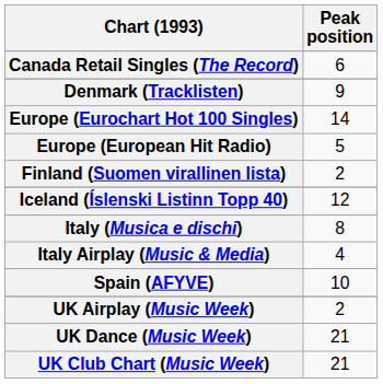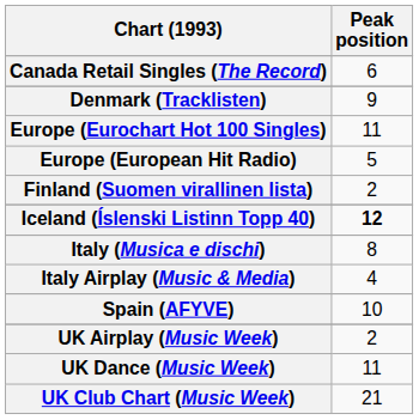 <table class="wikitable sortable plainrowheaders" style="text-align:center">
 <tr>
 <th scope="col">Chart (1993)</th>
 <th scope="col">Peak<br>position</th>
 </tr>
 <tr>
 </tr>
 <tr>
 </tr>
 <tr>
 </tr>
 <tr>
 <th scope="row">Canada Retail Singles (<em><a href='#'>The Record</a></em>)</th>
 <td>6</td>
 </tr>
 <tr>
 </tr>
 <tr>
 </tr>
 <tr>
 <th scope="row">Denmark (<a href='#'>Tracklisten</a>)</th>
 <td>9</td>
 </tr>
 <tr>
 <th scope="row">Europe (<a href='#'>Eurochart Hot 100 Singles</a>)</th>
-<td>14</td>
+<td>11</td>
 </tr>
 <tr>
 <th scope="row">Europe (European Hit Radio)</th>
 <td>5</td>
 </tr>
 <tr>
 <th scope="row">Finland (<a href='#'>Suomen virallinen lista</a>)</th>
 <td>2</td>
 </tr>
 <tr>
 </tr>
 <tr>
 <th scope="row">Iceland (<a href='#'>Íslenski Listinn Topp 40</a>)</th>
-<td>12</td>
+<td><strong>12</strong></td>
 </tr>
 <tr>
 </tr>
 <tr>
 <th scope="row">Italy (<em><a href='#'>Musica e dischi</a></em>)</th>
 <td>8</td>
 </tr>
 <tr>
 <th scope="row">Italy Airplay (<em><a href='#'>Music & Media</a></em>)</th>
 <td>4</td>
 </tr>
 <tr>
 </tr>
 <tr>
 </tr>
 <tr>
 </tr>
 <tr>
 <th scope="row">Spain (<a href='#'>AFYVE</a>)</th>
 <td>10</td>
 </tr>
 <tr>
 </tr>
 <tr>
 </tr>
 <tr>
 </tr>
 <tr>
 <th scope="row">UK Airplay (<em><a href='#'>Music Week</a></em>)</th>
 <td>2</td>
 </tr>
 <tr>
 <th scope="row">UK Dance (<em><a href='#'>Music Week</a></em>)</th>
-<td>21</td>
+<td>11</td>
 </tr>
 <tr>
 <th scope="row"><a href='#'>UK Club Chart</a> (<em><a href='#'>Music Week</a></em>)</th>
 <td>21</td>
 </tr>
 <tr>
 </tr>
 <tr>
 </tr>
 <tr>
 </tr>
 <tr>
 </tr>
 </table>
